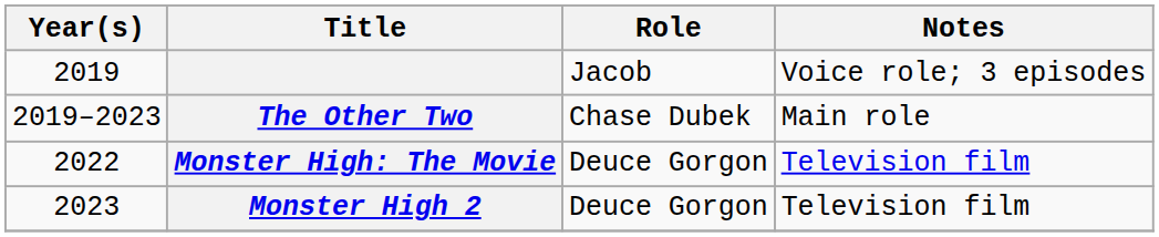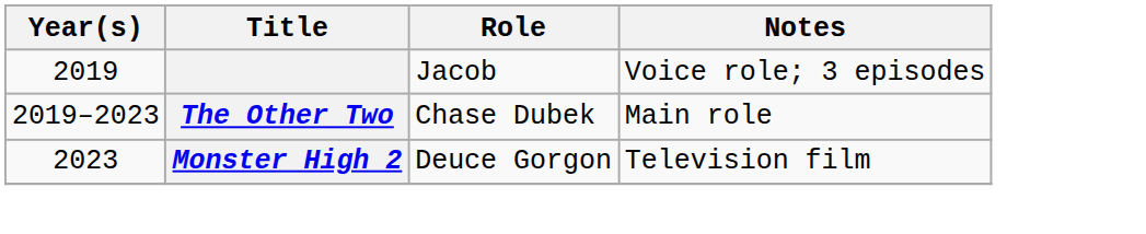 <table class="wikitable plainrowheaders sortable">
 <tr>
 <th>Year(s)</th>
 <th>Title</th>
 <th>Role</th>
 <th class="unsortable">Notes</th>
 </tr>
 <tr>
 <td style="text-align:center;">2019</td>
 <th scope=row><em></em></th>
 <td>Jacob</td>
 <td>Voice role; 3 episodes</td>
 </tr>
 <tr>
 <td style="text-align:center;">2019–2023</td>
 <th scope=row><em><a href='#'>The Other Two</a></em></th>
 <td>Chase Dubek</td>
 <td>Main role</td>
 </tr>
 <tr>
-<td style="text-align:center;">2022</td>
-<th scope=row><em><a href='#'>Monster High: The Movie</a></em></th>
-<td>Deuce Gorgon</td>
-<td><a href='#'>Television film</a></td>
-</tr>
-<tr>
 <td style="text-align:center;">2023</td>
 <th scope=row><em><a href='#'>Monster High 2</a></em></th>
 <td>Deuce Gorgon</td>
 <td>Television film</td>
 </tr>
 <tr>
 </tr>
 </table>
